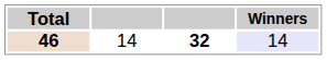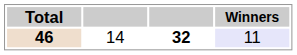 <table style="border: 1px solid #999; background-color:#FFFFFF; line-height:16px; text-align:center">
 <tr>
 <th style="background-color: #ccc;" width="70">Total</th>
 <th style="background-color: #ccc;" width="60"><small></small></th>
 <th style="background-color: #ccc;" width="60"><small></small></th>
 <th style="background-color: #ccc;" width="70"><small>Winners</small></th>
 </tr>
 <tr>
 <td bgcolor=#EFDECD><strong>46</strong></td>
 <td>14</td>
 <td><strong>32</strong></td>
-<td bgcolor="#E6E6FA">14</td>
+<td bgcolor="#E6E6FA">11</td>
 </tr>
 </table>
